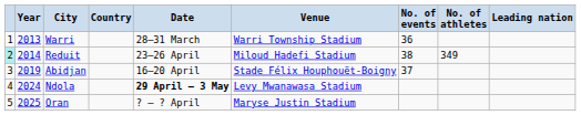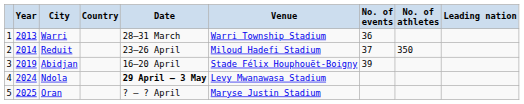 <table class="wikitable sortable" align="center">
 <tr>
 <th style="background-color: #CCDDEE;"></th>
 <th style="background-color: #CCDDEE;">Year</th>
 <th style="background-color: #CCDDEE;">City</th>
 <th style="background-color: #CCDDEE;">Country</th>
 <th style="background-color: #CCDDEE;">Date</th>
 <th style="background-color: #CCDDEE;">Venue</th>
 <th style="background-color: #CCDDEE;">No. of <br>events</th>
 <th style="background-color: #CCDDEE;">No. of<br>athletes</th>
 <th style="background-color: #CCDDEE;">Leading nation</th>
 </tr>
 <tr>
 <td>1</td>
 <td><a href='#'>2013</a></td>
 <td><a href='#'>Warri</a></td>
 <td></td>
 <td>28–31 March</td>
 <td><a href='#'>Warri Township Stadium</a></td>
 <td>36</td>
 <td></td>
 <td></td>
 </tr>
 <tr>
-<td style="background: paleturquoise;">2</td>
+<td>2</td>
 <td><a href='#'>2014</a></td>
 <td><a href='#'>Reduit</a></td>
 <td></td>
 <td>23–26 April</td>
 <td><a href='#'>Miloud Hadefi Stadium</a></td>
-<td>38</td>
-<td>349</td>
+<td>37</td>
+<td>350</td>
 <td></td>
 </tr>
 <tr>
 <td>3</td>
 <td><a href='#'>2019</a></td>
 <td><a href='#'>Abidjan</a></td>
 <td></td>
 <td>16–20 April</td>
 <td><a href='#'>Stade Félix Houphouët-Boigny</a></td>
-<td>37</td>
+<td>39</td>
 <td></td>
 <td></td>
 </tr>
 <tr>
 <td>4</td>
 <td><a href='#'>2024</a></td>
 <td><a href='#'>Ndola</a></td>
 <td></td>
 <td><strong>29 April – 3 May</strong></td>
 <td><a href='#'>Levy Mwanawasa Stadium</a></td>
 <td></td>
 <td></td>
 <td></td>
 </tr>
 <tr>
 <td>5</td>
 <td><a href='#'>2025</a></td>
 <td><a href='#'>Oran</a></td>
 <td></td>
 <td>? – ? April</td>
 <td><a href='#'>Maryse Justin Stadium</a></td>
 <td></td>
 <td></td>
 <td></td>
 </tr>
 </table>
